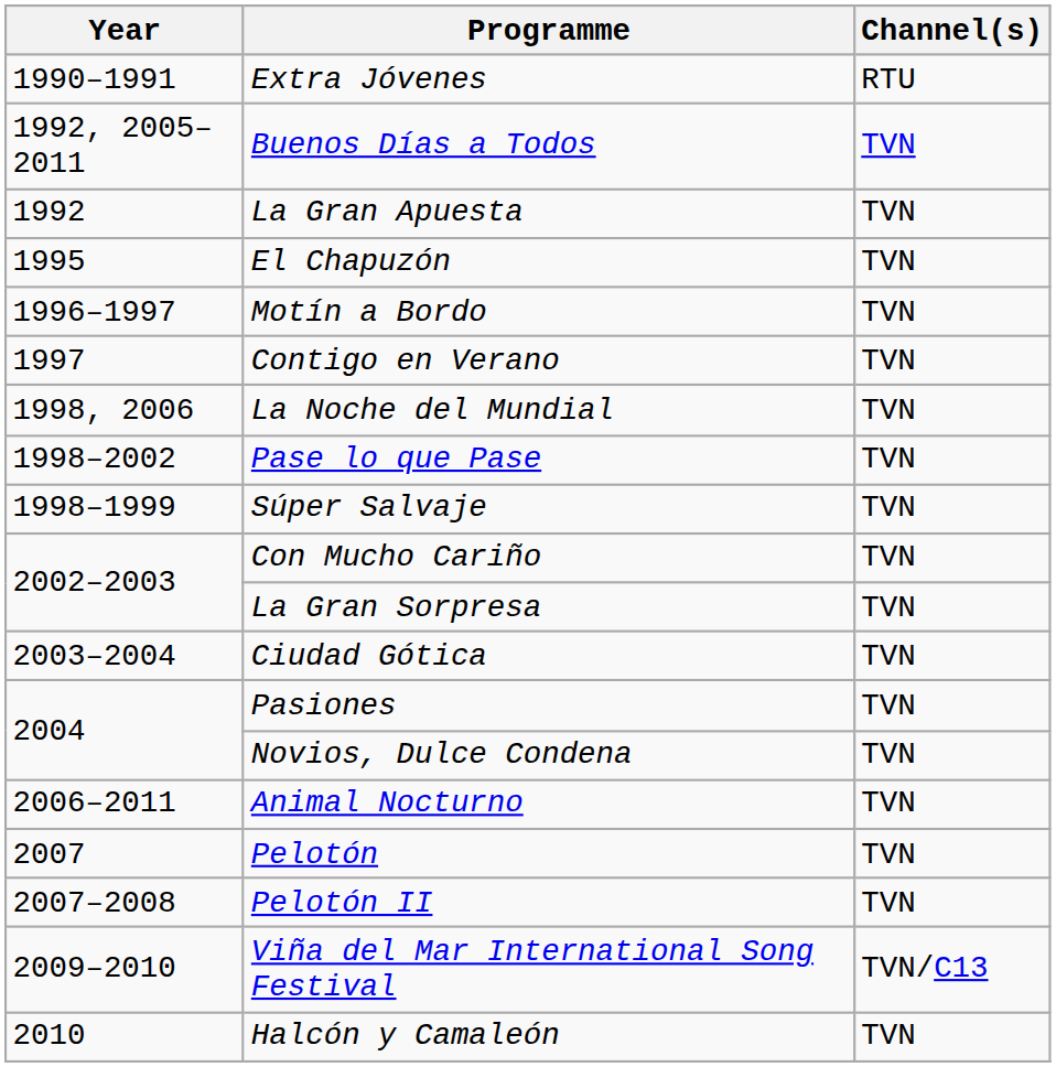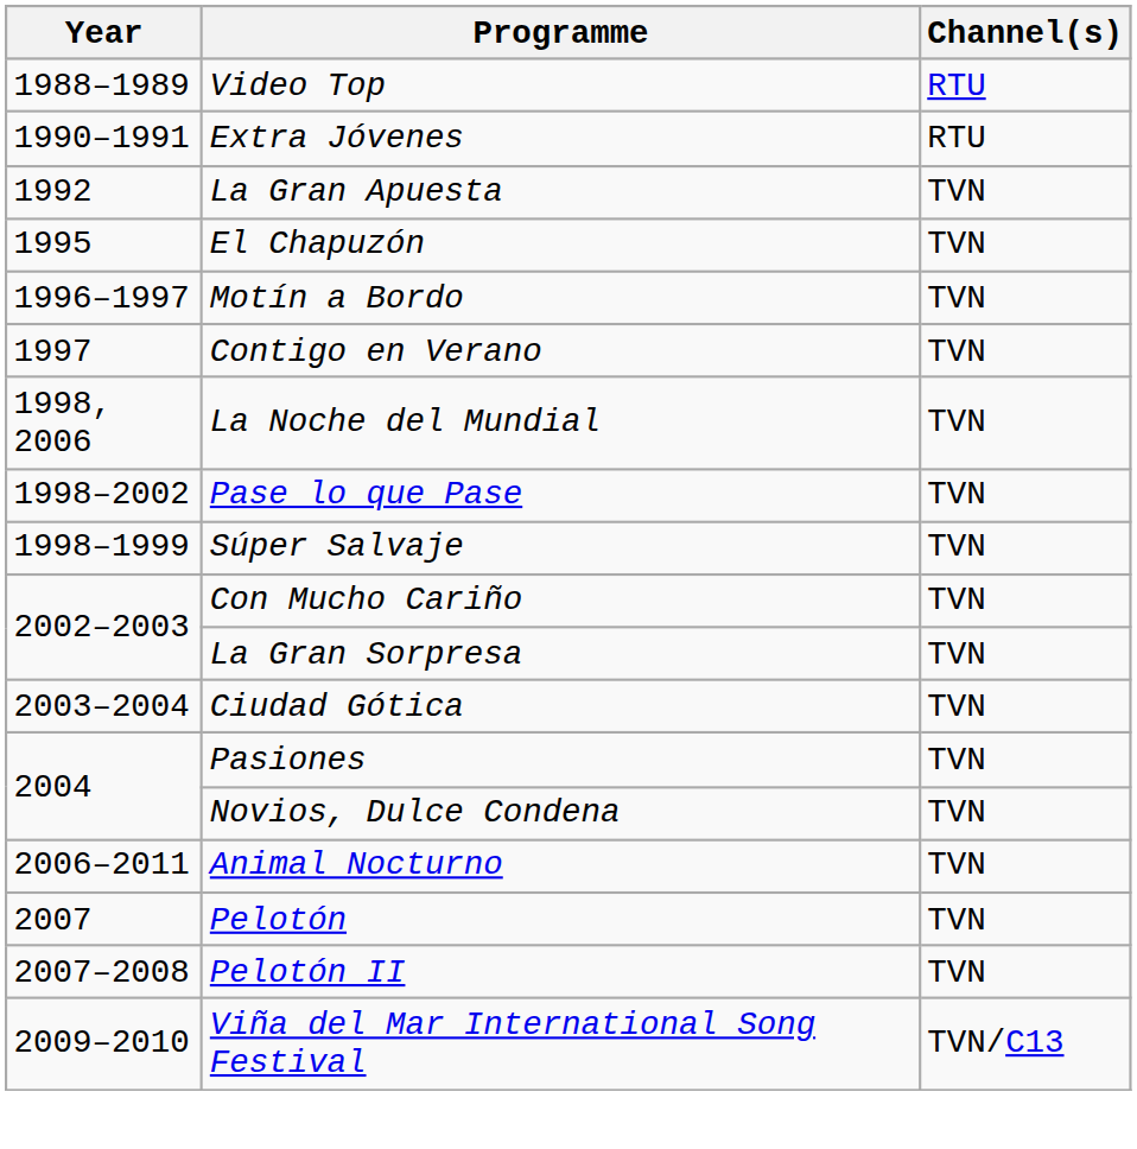 <table class=wikitable width=450px>
 <tr bgcolor="#CCCCCC" align="center">
 <th>Year</th>
 <th>Programme</th>
 <th>Channel(s)</th>
 </tr>
 <tr>
+<td>1988–1989</td>
+<td><em>Video Top</em></td>
+<td><a href='#'>RTU</a></td>
+</tr>
+<tr>
 <td>1990–1991</td>
 <td><em>Extra Jóvenes</em></td>
 <td>RTU</td>
-</tr>
-<tr>
-<td>1992, 2005–2011</td>
-<td><em><a href='#'>Buenos Días a Todos</a></em></td>
-<td><a href='#'>TVN</a></td>
 </tr>
 <tr>
 <td>1992</td>
 <td><em>La Gran Apuesta</em></td>
 <td>TVN</td>
 </tr>
 <tr>
 <td>1995</td>
 <td><em>El Chapuzón</em></td>
 <td>TVN</td>
 </tr>
 <tr>
 <td>1996–1997</td>
 <td><em>Motín a Bordo</em></td>
 <td>TVN</td>
 </tr>
 <tr>
 <td>1997</td>
 <td><em>Contigo en Verano</em></td>
 <td>TVN</td>
 </tr>
 <tr>
 <td>1998, 2006</td>
 <td><em>La Noche del Mundial</em></td>
 <td>TVN</td>
 </tr>
 <tr>
 <td>1998–2002</td>
 <td><em><a href='#'>Pase lo que Pase</a></em></td>
 <td>TVN</td>
 </tr>
 <tr>
 <td>1998–1999</td>
 <td><em>Súper Salvaje</em></td>
 <td>TVN</td>
 </tr>
 <tr>
 <td rowspan="2">2002–2003</td>
 <td><em>Con Mucho Cariño</em></td>
 <td>TVN</td>
 </tr>
 <tr>
 <td><em>La Gran Sorpresa</em></td>
 <td>TVN</td>
 </tr>
 <tr>
 <td>2003–2004</td>
 <td><em>Ciudad Gótica</em></td>
 <td>TVN</td>
 </tr>
 <tr>
 <td rowspan="2">2004</td>
 <td><em>Pasiones</em></td>
 <td>TVN</td>
 </tr>
 <tr>
 <td><em>Novios, Dulce Condena</em></td>
 <td>TVN</td>
 </tr>
 <tr>
 <td>2006–2011</td>
 <td><em><a href='#'>Animal Nocturno</a></em></td>
 <td>TVN</td>
 </tr>
 <tr>
 <td>2007</td>
 <td><em><a href='#'>Pelotón</a></em></td>
 <td>TVN</td>
 </tr>
 <tr>
 <td>2007–2008</td>
 <td><em><a href='#'>Pelotón II</a></em></td>
 <td>TVN</td>
 </tr>
 <tr>
 <td>2009–2010</td>
 <td><em><a href='#'>Viña del Mar International Song Festival</a></em></td>
 <td>TVN/<a href='#'>C13</a></td>
 </tr>
 <tr>
-<td>2010</td>
-<td><em>Halcón y Camaleón</em></td>
-<td>TVN</td>
-</tr>
-<tr>
 </tr>
 </table>
